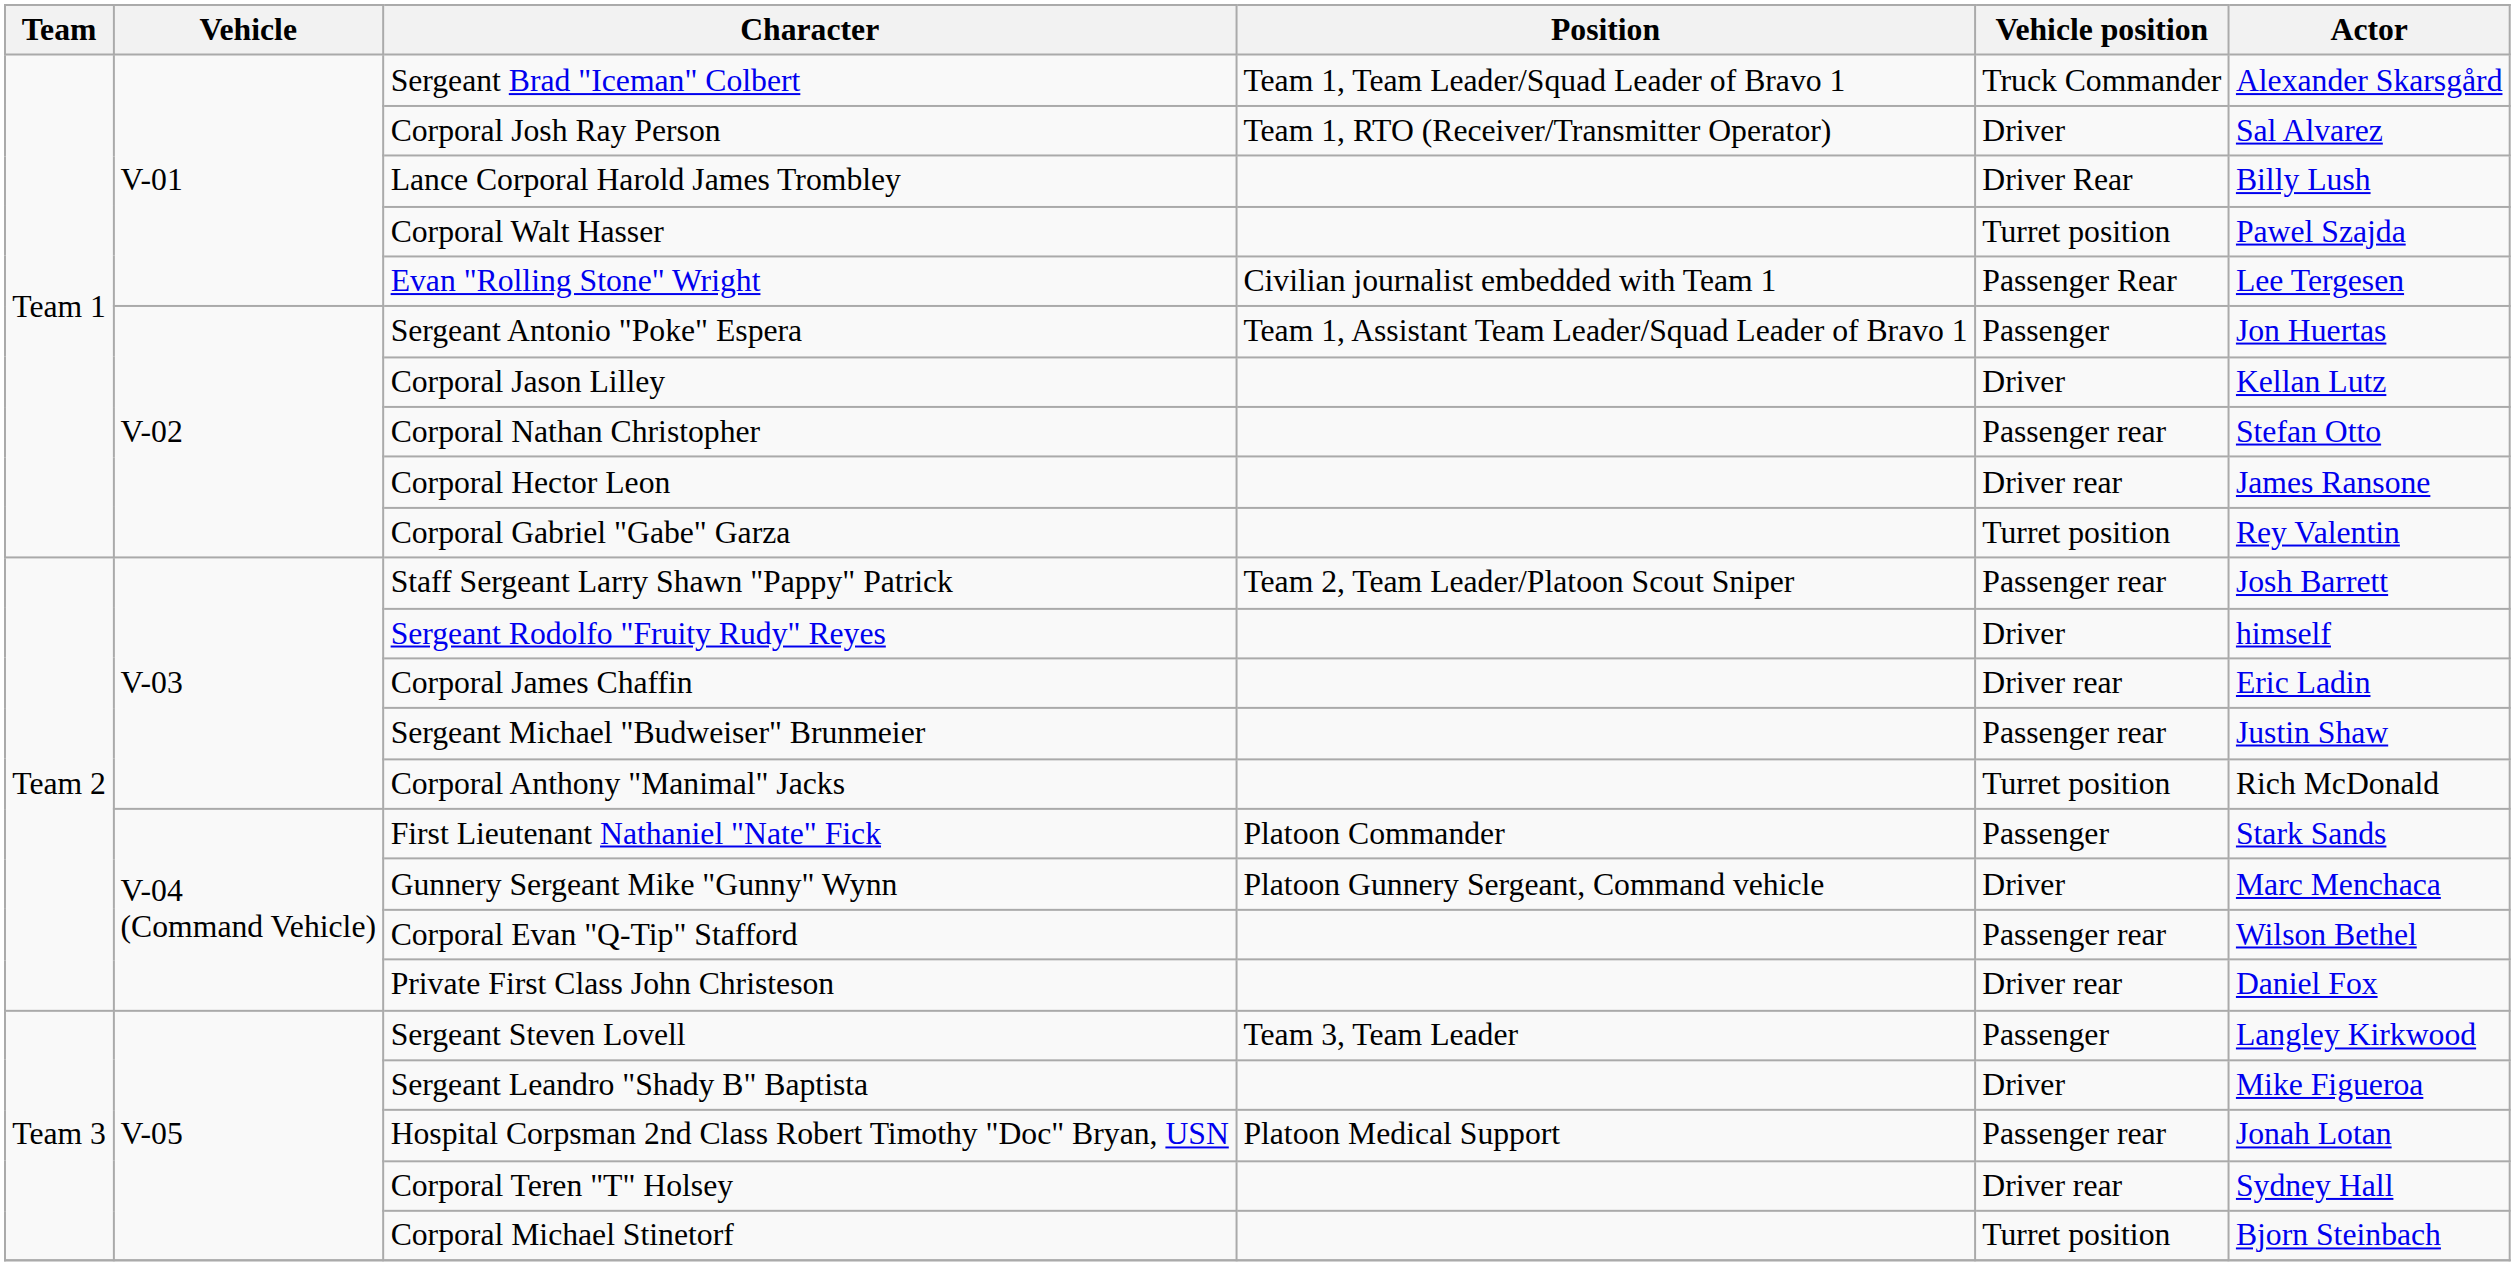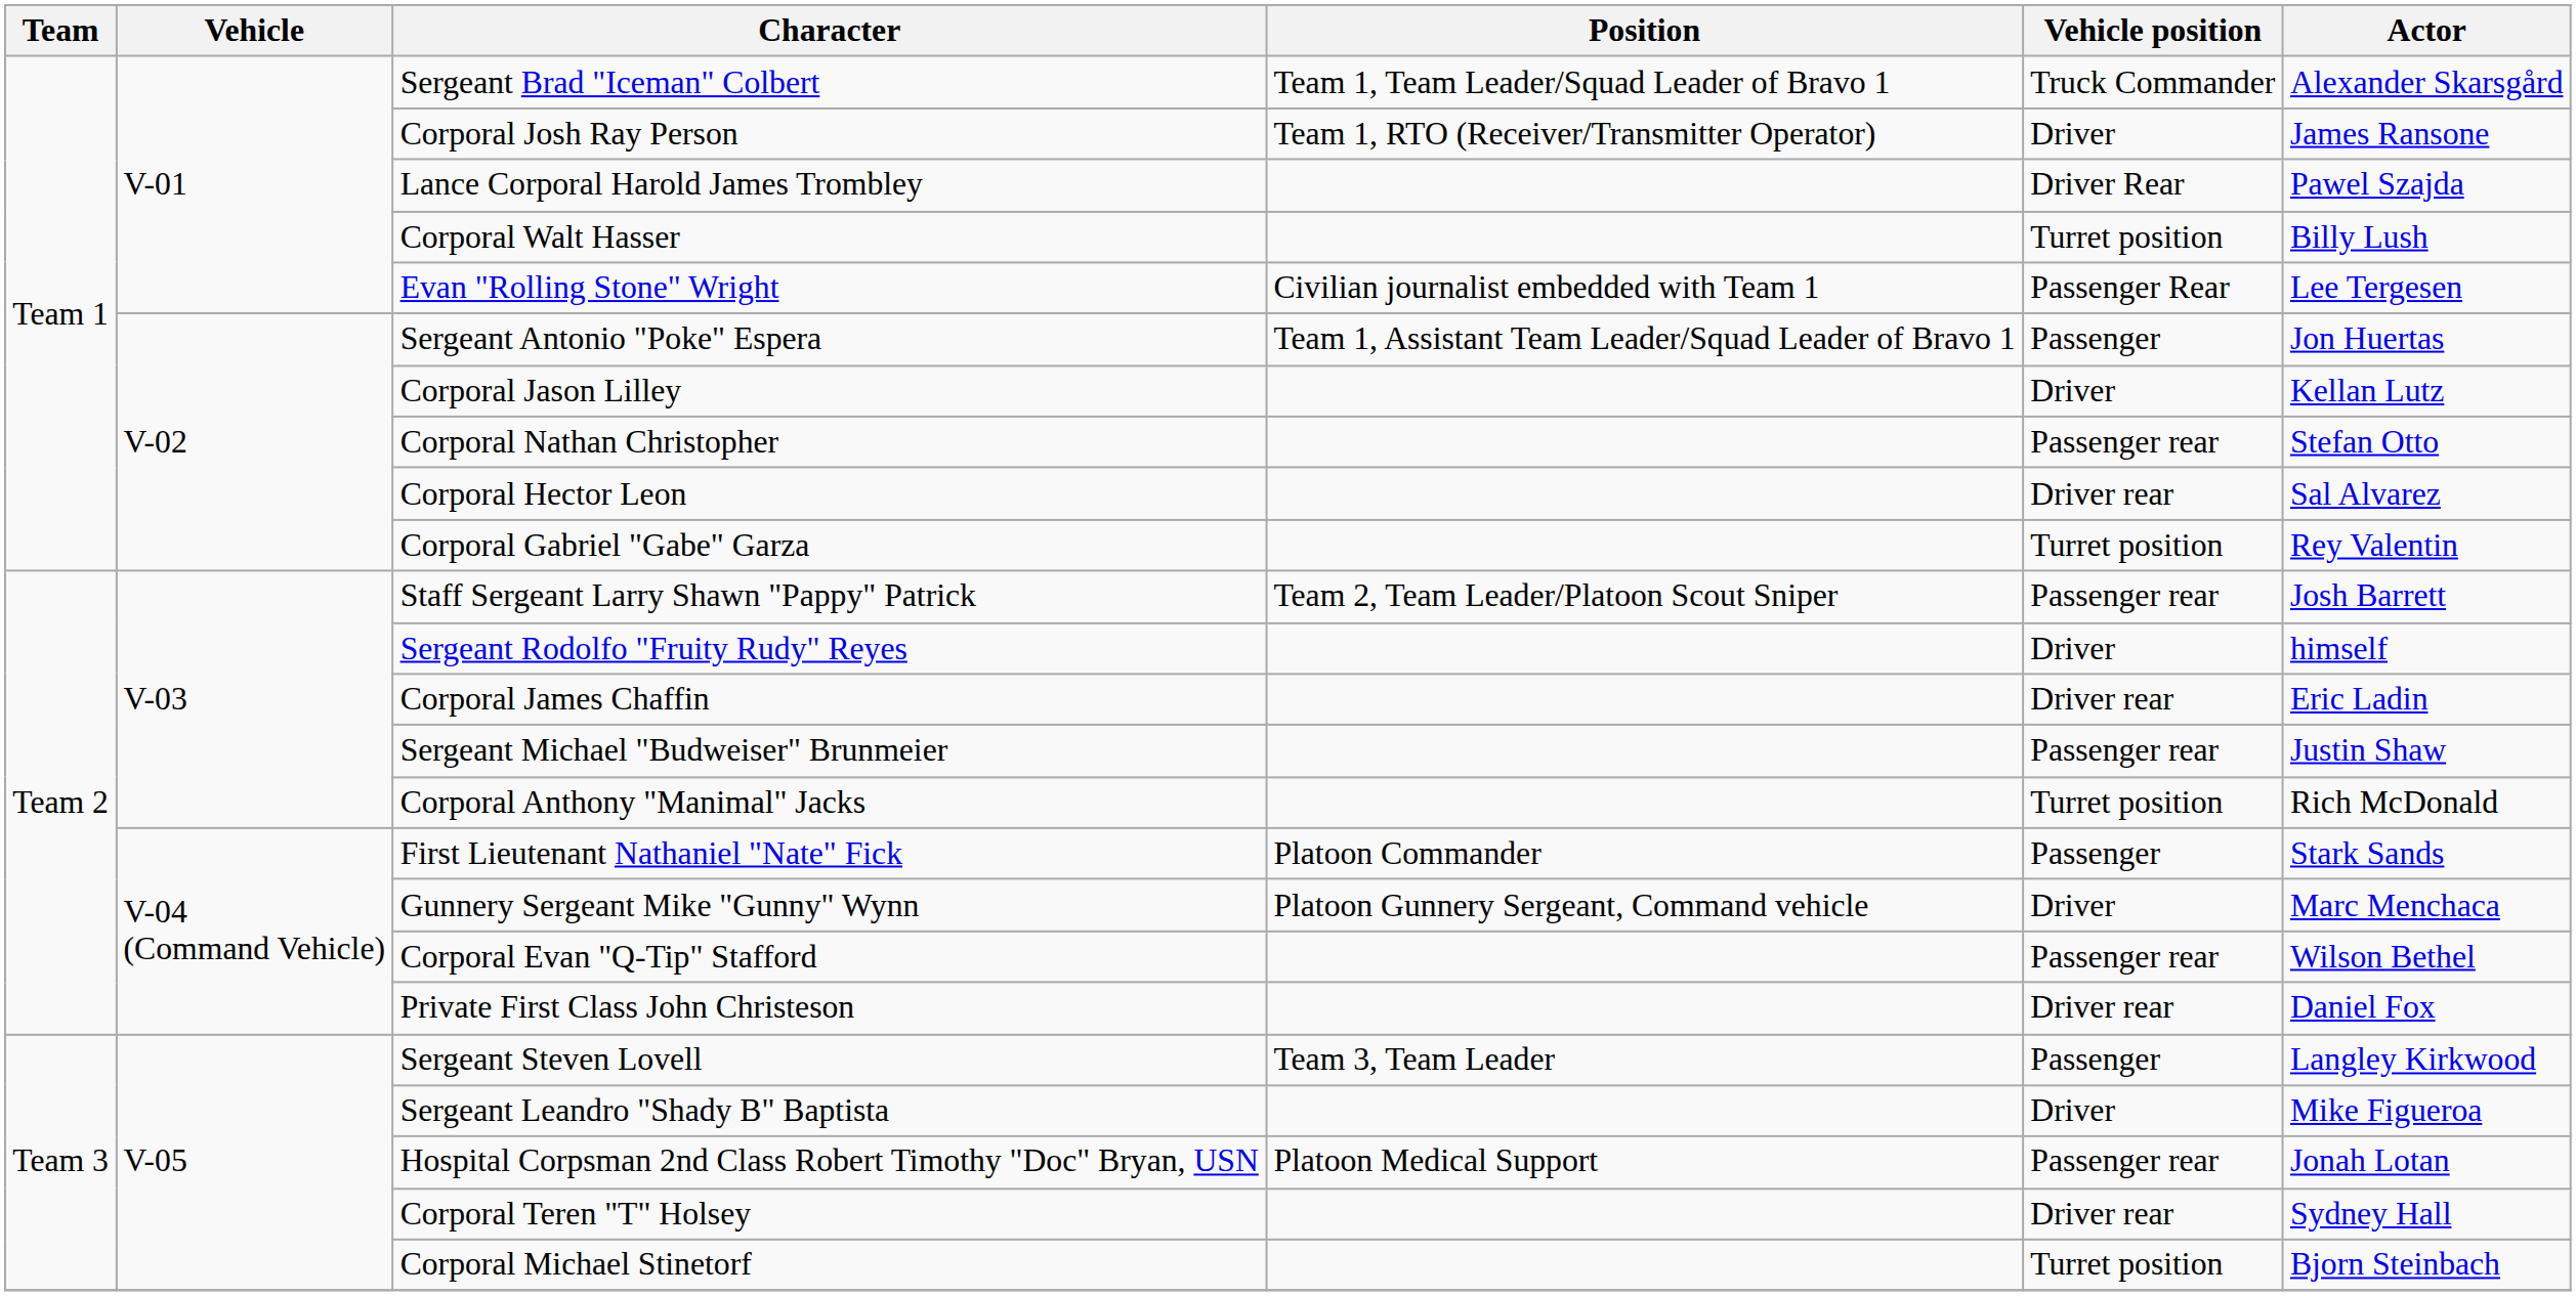 <table class="wikitable">
 <tr>
 <th>Team</th>
 <th>Vehicle</th>
 <th>Character</th>
 <th>Position</th>
 <th>Vehicle position</th>
 <th>Actor</th>
 </tr>
 <tr>
 <td rowspan=10>Team 1</td>
 <td rowspan=5>V-01</td>
 <td>Sergeant <a href='#'>Brad "Iceman" Colbert</a></td>
 <td>Team 1, Team Leader/Squad Leader of Bravo 1</td>
 <td>Truck Commander</td>
 <td><a href='#'>Alexander Skarsgård</a></td>
 </tr>
 <tr>
 <td>Corporal Josh Ray Person</td>
 <td>Team 1, RTO (Receiver/Transmitter Operator)</td>
 <td>Driver</td>
-<td><a href='#'>Sal Alvarez</a></td>
+<td><a href='#'>James Ransone</a></td>
 </tr>
 <tr>
 <td>Lance Corporal Harold James Trombley</td>
 <td></td>
 <td>Driver Rear</td>
-<td><a href='#'>Billy Lush</a></td>
+<td><a href='#'>Pawel Szajda</a></td>
 </tr>
 <tr>
 <td>Corporal Walt Hasser</td>
 <td></td>
 <td>Turret position</td>
-<td><a href='#'>Pawel Szajda</a></td>
+<td><a href='#'>Billy Lush</a></td>
 </tr>
 <tr>
 <td><a href='#'>Evan "Rolling Stone" Wright</a></td>
 <td>Civilian journalist embedded with Team 1</td>
 <td>Passenger Rear</td>
 <td><a href='#'>Lee Tergesen</a></td>
 </tr>
 <tr>
 <td rowspan=5>V-02</td>
 <td>Sergeant Antonio "Poke" Espera</td>
 <td>Team 1, Assistant Team Leader/Squad Leader of Bravo 1</td>
 <td>Passenger</td>
 <td><a href='#'>Jon Huertas</a></td>
 </tr>
 <tr>
 <td>Corporal Jason Lilley</td>
 <td></td>
 <td>Driver</td>
 <td><a href='#'>Kellan Lutz</a></td>
 </tr>
 <tr>
 <td>Corporal Nathan Christopher</td>
 <td></td>
 <td>Passenger rear</td>
 <td><a href='#'>Stefan Otto</a></td>
 </tr>
 <tr>
 <td>Corporal Hector Leon</td>
 <td></td>
 <td>Driver rear</td>
-<td><a href='#'>James Ransone</a></td>
+<td><a href='#'>Sal Alvarez</a></td>
 </tr>
 <tr>
 <td>Corporal Gabriel "Gabe" Garza</td>
 <td></td>
 <td>Turret position</td>
 <td><a href='#'>Rey Valentin</a></td>
 </tr>
 <tr>
 <td rowspan=9>Team 2</td>
 <td rowspan=5>V-03</td>
 <td>Staff Sergeant Larry Shawn "Pappy" Patrick</td>
 <td>Team 2, Team Leader/Platoon Scout Sniper</td>
 <td>Passenger rear</td>
 <td><a href='#'>Josh Barrett</a></td>
 </tr>
 <tr>
 <td><a href='#'>Sergeant Rodolfo "Fruity Rudy" Reyes</a></td>
 <td></td>
 <td>Driver</td>
 <td><a href='#'>himself</a></td>
 </tr>
 <tr>
 <td>Corporal James Chaffin</td>
 <td></td>
 <td>Driver rear</td>
 <td><a href='#'>Eric Ladin</a></td>
 </tr>
 <tr>
 <td>Sergeant Michael "Budweiser" Brunmeier</td>
 <td></td>
 <td>Passenger rear</td>
 <td><a href='#'>Justin Shaw</a></td>
 </tr>
 <tr>
 <td>Corporal Anthony "Manimal" Jacks</td>
 <td></td>
 <td>Turret position</td>
 <td>Rich McDonald</td>
 </tr>
 <tr>
 <td rowspan=4>V-04<br>(Command Vehicle)</td>
 <td>First Lieutenant <a href='#'>Nathaniel "Nate" Fick</a></td>
 <td>Platoon Commander</td>
 <td>Passenger</td>
 <td><a href='#'>Stark Sands</a></td>
 </tr>
 <tr>
 <td>Gunnery Sergeant Mike "Gunny" Wynn</td>
 <td>Platoon Gunnery Sergeant, Command vehicle</td>
 <td>Driver</td>
 <td><a href='#'>Marc Menchaca</a></td>
 </tr>
 <tr>
 <td>Corporal Evan "Q-Tip" Stafford</td>
 <td></td>
 <td>Passenger rear</td>
 <td><a href='#'>Wilson Bethel</a></td>
 </tr>
 <tr>
 <td>Private First Class John Christeson</td>
 <td></td>
 <td>Driver rear</td>
 <td><a href='#'>Daniel Fox</a></td>
 </tr>
 <tr>
 <td rowspan=5>Team 3</td>
 <td rowspan=5>V-05</td>
 <td>Sergeant Steven Lovell</td>
 <td>Team 3, Team Leader</td>
 <td>Passenger</td>
 <td><a href='#'>Langley Kirkwood</a></td>
 </tr>
 <tr>
 <td>Sergeant Leandro "Shady B" Baptista</td>
 <td></td>
 <td>Driver</td>
 <td><a href='#'>Mike Figueroa</a></td>
 </tr>
 <tr>
 <td>Hospital Corpsman 2nd Class Robert Timothy "Doc" Bryan, <a href='#'>USN</a></td>
 <td>Platoon Medical Support</td>
 <td>Passenger rear</td>
 <td><a href='#'>Jonah Lotan</a></td>
 </tr>
 <tr>
 <td>Corporal Teren "T" Holsey</td>
 <td></td>
 <td>Driver rear</td>
 <td><a href='#'>Sydney Hall</a></td>
 </tr>
 <tr>
 <td>Corporal Michael Stinetorf</td>
 <td></td>
 <td>Turret position</td>
 <td><a href='#'>Bjorn Steinbach</a></td>
 </tr>
 <tr>
 </tr>
 </table>
